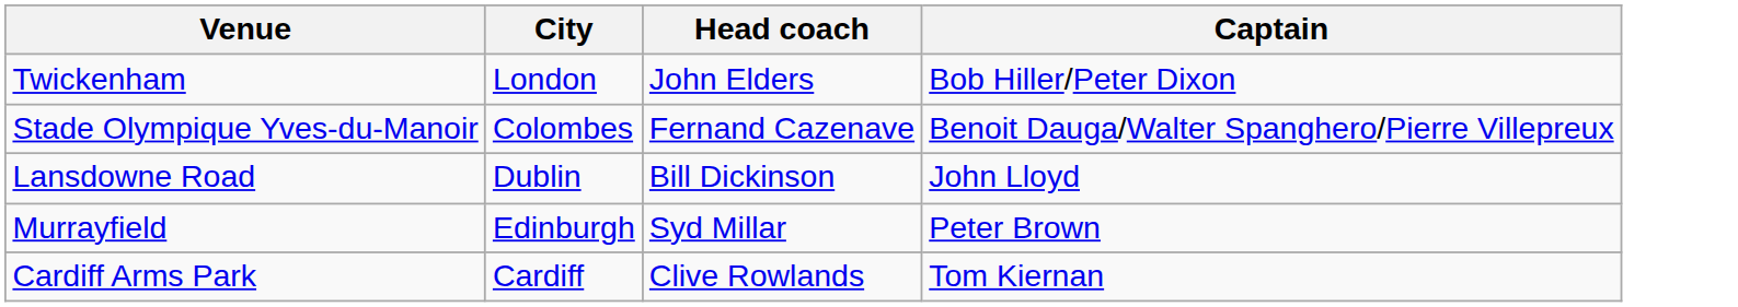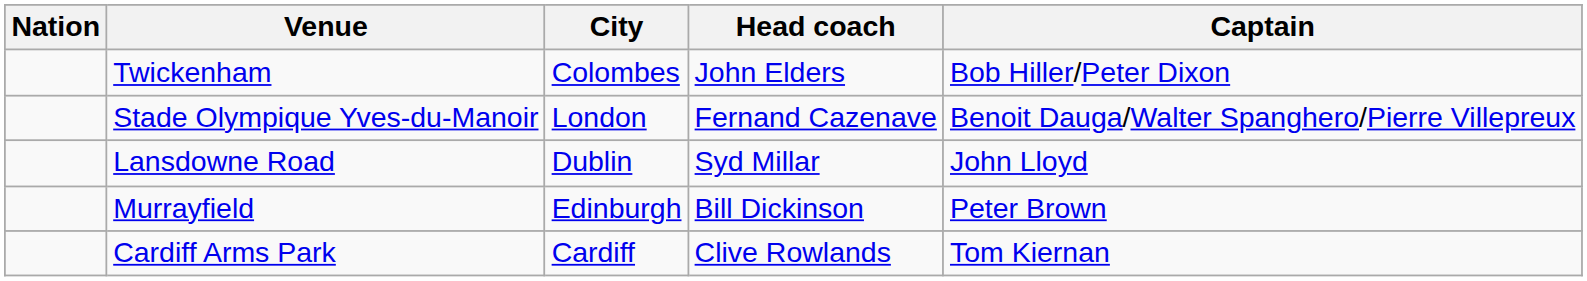 <table class="wikitable">
 <tr>
+<th>Nation</th>
 <th>Venue</th>
 <th>City</th>
 <th>Head coach</th>
 <th>Captain</th>
 </tr>
 <tr>
+<td></td>
 <td><a href='#'>Twickenham</a></td>
-<td><a href='#'>London</a></td>
+<td><a href='#'>Colombes</a></td>
 <td><a href='#'>John Elders</a></td>
 <td><a href='#'>Bob Hiller</a>/<a href='#'>Peter Dixon</a></td>
 </tr>
 <tr>
+<td></td>
 <td><a href='#'>Stade Olympique Yves-du-Manoir</a></td>
-<td><a href='#'>Colombes</a></td>
+<td><a href='#'>London</a></td>
 <td><a href='#'>Fernand Cazenave</a></td>
 <td><a href='#'>Benoit Dauga</a>/<a href='#'>Walter Spanghero</a>/<a href='#'>Pierre Villepreux</a></td>
 </tr>
 <tr>
+<td></td>
 <td><a href='#'>Lansdowne Road</a></td>
 <td><a href='#'>Dublin</a></td>
-<td><a href='#'>Bill Dickinson</a></td>
+<td><a href='#'>Syd Millar</a></td>
 <td><a href='#'>John Lloyd</a></td>
 </tr>
 <tr>
+<td></td>
 <td><a href='#'>Murrayfield</a></td>
 <td><a href='#'>Edinburgh</a></td>
-<td><a href='#'>Syd Millar</a></td>
+<td><a href='#'>Bill Dickinson</a></td>
 <td><a href='#'>Peter Brown</a></td>
 </tr>
 <tr>
+<td></td>
 <td><a href='#'>Cardiff Arms Park</a></td>
 <td><a href='#'>Cardiff</a></td>
 <td><a href='#'>Clive Rowlands</a></td>
 <td><a href='#'>Tom Kiernan</a></td>
 </tr>
 </table>
